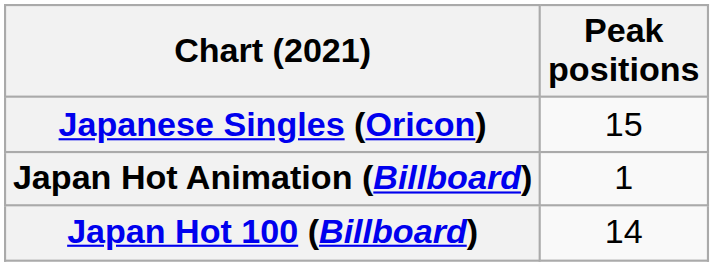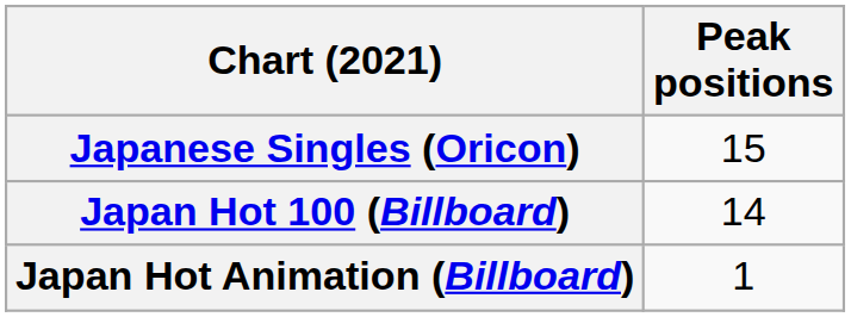 <table class="wikitable sortable plainrowheaders" style="text-align:center">
 <tr>
 <th scope="col">Chart (2021)</th>
 <th scope="col">Peak<br>positions</th>
 </tr>
 <tr>
 <th scope="row"><a href='#'>Japanese Singles</a> (<a href='#'>Oricon</a>)</th>
 <td style="text-align:center">15</td>
 </tr>
 <tr>
+<th scope="row"><a href='#'>Japan Hot 100</a> (<a href='#'><em>Billboard</em></a>)</th>
+<td style="text-align:center">14</td>
+</tr>
+<tr>
 <th scope="row">Japan Hot Animation (<a href='#'><em>Billboard</em></a>)</th>
 <td style="text-align:center">1</td>
 </tr>
-<tr>
-<th scope="row"><a href='#'>Japan Hot 100</a> (<a href='#'><em>Billboard</em></a>)</th>
-<td style="text-align:center">14</td>
-</tr>
 </table>
